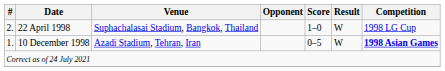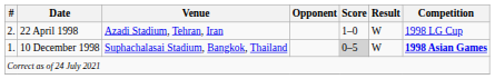 <table class="wikitable" style="font-size:95%;">
 <tr>
 <th>#</th>
 <th>Date</th>
 <th>Venue</th>
 <th>Opponent</th>
 <th>Score</th>
 <th>Result</th>
 <th>Competition</th>
 </tr>
 <tr>
 <td>2.</td>
 <td>22 April 1998</td>
-<td><a href='#'>Suphachalasai Stadium</a>, <a href='#'>Bangkok</a>, <a href='#'>Thailand</a></td>
+<td><a href='#'>Azadi Stadium</a>, <a href='#'>Tehran</a>, <a href='#'>Iran</a></td>
 <td></td>
 <td>1–0</td>
 <td>W</td>
 <td><a href='#'>1998 LG Cup</a></td>
 </tr>
 <tr>
 <td>1.</td>
 <td>10 December 1998</td>
-<td><a href='#'>Azadi Stadium</a>, <a href='#'>Tehran</a>, <a href='#'>Iran</a></td>
+<td><a href='#'>Suphachalasai Stadium</a>, <a href='#'>Bangkok</a>, <a href='#'>Thailand</a></td>
 <td></td>
-<td>0–5</td>
+<td style="background: lightgrey;">0–5</td>
 <td>W</td>
 <td><strong><a href='#'>1998 Asian Games</a></strong></td>
 </tr>
 <tr>
 <td colspan=18><small><em>Correct as of 24 July 2021</em></small></td>
 </tr>
 <tr>
 </tr>
 </table>
